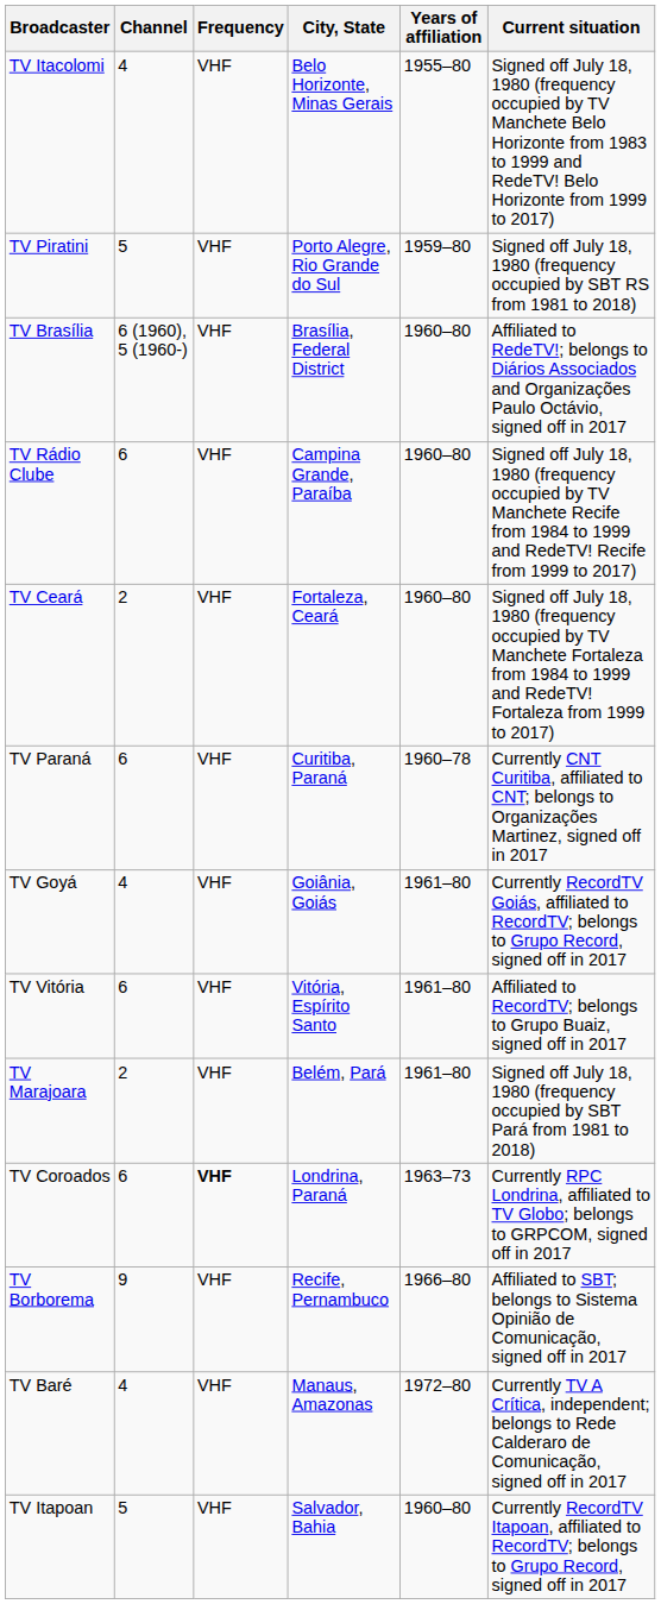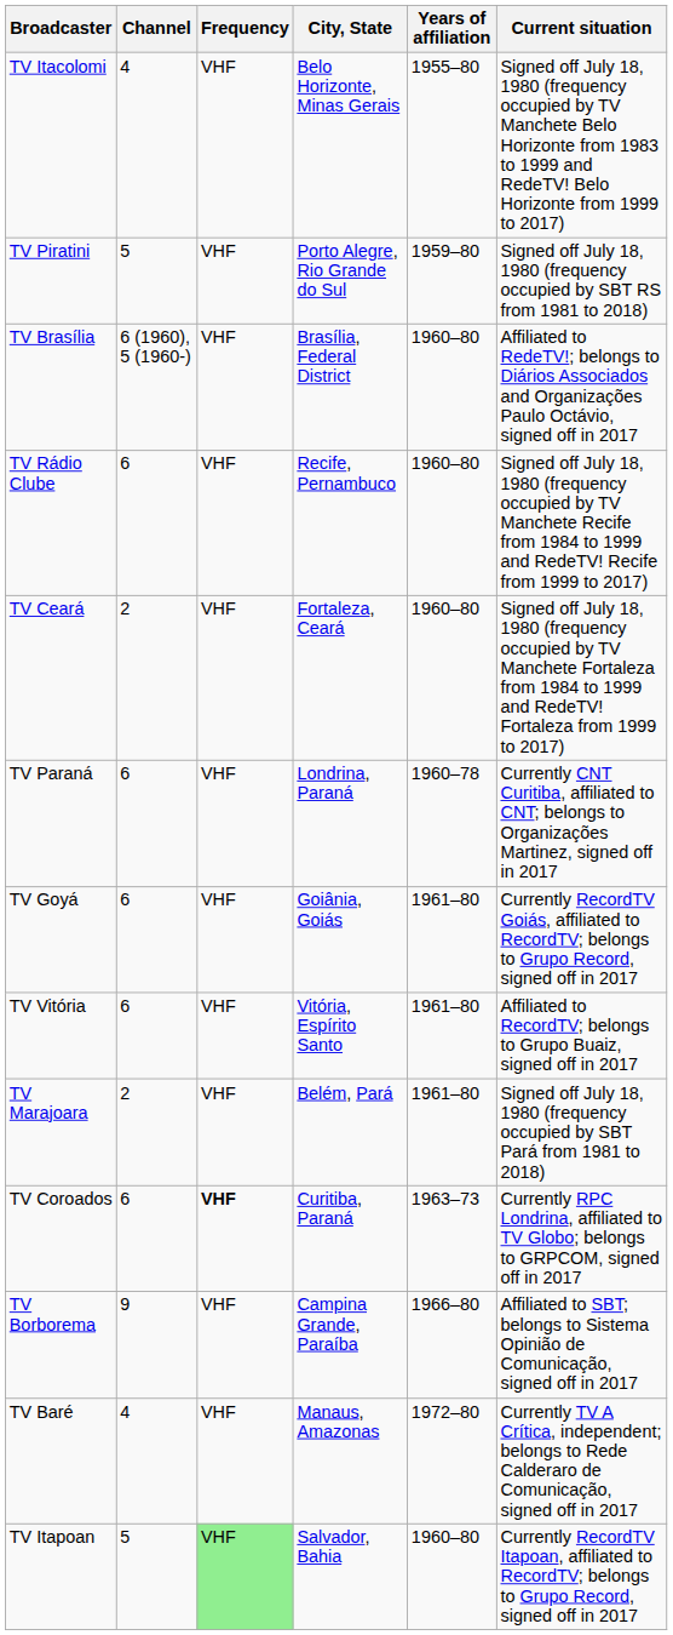 <table class="wikitable sortable">
 <tr>
 <th>Broadcaster</th>
 <th>Channel</th>
 <th>Frequency</th>
 <th>City, State</th>
 <th>Years of affiliation</th>
 <th>Current situation</th>
 </tr>
 <tr style="vertical-align: top; text-align: left;">
 <td><a href='#'>TV Itacolomi</a></td>
 <td>4</td>
 <td>VHF</td>
 <td><a href='#'>Belo Horizonte</a>, <a href='#'>Minas Gerais</a></td>
 <td>1955–80</td>
 <td>Signed off July 18, 1980 (frequency occupied by TV Manchete Belo Horizonte from 1983 to 1999 and RedeTV! Belo Horizonte from 1999 to 2017)</td>
 </tr>
 <tr style="vertical-align: top; text-align: left;">
 <td><a href='#'>TV Piratini</a></td>
 <td>5</td>
 <td>VHF</td>
 <td><a href='#'>Porto Alegre</a>, <a href='#'>Rio Grande do Sul</a></td>
 <td>1959–80</td>
 <td>Signed off July 18, 1980 (frequency occupied by SBT RS from 1981 to 2018)</td>
 </tr>
 <tr style="vertical-align: top; text-align: left;">
 <td><a href='#'>TV Brasília</a></td>
 <td>6 (1960), 5 (1960-)</td>
 <td>VHF</td>
 <td><a href='#'>Brasília</a>, <a href='#'>Federal District</a></td>
 <td>1960–80</td>
 <td>Affiliated to <a href='#'>RedeTV!</a>; belongs to <a href='#'>Diários Associados</a> and Organizações Paulo Octávio, signed off in 2017</td>
 </tr>
 <tr style="vertical-align: top; text-align: left;">
 <td><a href='#'>TV Rádio Clube</a></td>
 <td>6</td>
 <td>VHF</td>
-<td><a href='#'>Campina Grande</a>, <a href='#'>Paraíba</a></td>
+<td><a href='#'>Recife</a>, <a href='#'>Pernambuco</a></td>
 <td>1960–80</td>
 <td>Signed off July 18, 1980 (frequency occupied by TV Manchete Recife from 1984 to 1999 and RedeTV! Recife from 1999 to 2017)</td>
 </tr>
 <tr style="vertical-align: top; text-align: left;">
 <td><a href='#'>TV Ceará</a></td>
 <td>2</td>
 <td>VHF</td>
 <td><a href='#'>Fortaleza</a>, <a href='#'>Ceará</a></td>
 <td>1960–80</td>
 <td>Signed off July 18, 1980 (frequency occupied by TV Manchete Fortaleza from 1984 to 1999 and RedeTV! Fortaleza from 1999 to 2017)</td>
 </tr>
 <tr style="vertical-align: top; text-align: left;">
 <td>TV Paraná</td>
 <td>6</td>
 <td>VHF</td>
-<td><a href='#'>Curitiba</a>, <a href='#'>Paraná</a></td>
+<td><a href='#'>Londrina</a>, <a href='#'>Paraná</a></td>
 <td>1960–78</td>
 <td>Currently <a href='#'>CNT Curitiba</a>, affiliated to <a href='#'>CNT</a>; belongs to Organizações Martinez, signed off in 2017</td>
 </tr>
 <tr style="vertical-align: top; text-align: left;">
 <td>TV Goyá</td>
-<td>4</td>
+<td>6</td>
 <td>VHF</td>
 <td><a href='#'>Goiânia</a>, <a href='#'>Goiás</a></td>
 <td>1961–80</td>
 <td>Currently <a href='#'>RecordTV Goiás</a>, affiliated to <a href='#'>RecordTV</a>; belongs to <a href='#'>Grupo Record</a>, signed off in 2017</td>
 </tr>
 <tr style="vertical-align: top; text-align: left;">
 <td>TV Vitória</td>
 <td>6</td>
 <td>VHF</td>
 <td><a href='#'>Vitória</a>, <a href='#'>Espírito Santo</a></td>
 <td>1961–80</td>
 <td>Affiliated to <a href='#'>RecordTV</a>; belongs to Grupo Buaiz, signed off in 2017</td>
 </tr>
 <tr style="vertical-align: top; text-align: left;">
 <td><a href='#'>TV Marajoara</a></td>
 <td>2</td>
 <td>VHF</td>
 <td><a href='#'>Belém</a>, <a href='#'>Pará</a></td>
 <td>1961–80</td>
 <td>Signed off July 18, 1980 (frequency occupied by SBT Pará from 1981 to 2018)</td>
 </tr>
 <tr style="vertical-align: top; text-align: left;">
 <td>TV Coroados</td>
 <td>6</td>
 <td><strong>VHF</strong></td>
-<td><a href='#'>Londrina</a>, <a href='#'>Paraná</a></td>
+<td><a href='#'>Curitiba</a>, <a href='#'>Paraná</a></td>
 <td>1963–73</td>
 <td>Currently <a href='#'>RPC Londrina</a>, affiliated to <a href='#'>TV Globo</a>; belongs to GRPCOM, signed off in 2017</td>
 </tr>
 <tr style="vertical-align: top; text-align: left;">
 <td><a href='#'>TV Borborema</a></td>
 <td>9</td>
 <td>VHF</td>
-<td><a href='#'>Recife</a>, <a href='#'>Pernambuco</a></td>
+<td><a href='#'>Campina Grande</a>, <a href='#'>Paraíba</a></td>
 <td>1966–80</td>
 <td>Affiliated to <a href='#'>SBT</a>; belongs to Sistema Opinião de Comunicação, signed off in 2017</td>
 </tr>
 <tr style="vertical-align: top; text-align: left;">
 <td>TV Baré</td>
 <td>4</td>
 <td>VHF</td>
 <td><a href='#'>Manaus</a>, <a href='#'>Amazonas</a></td>
 <td>1972–80</td>
 <td>Currently <a href='#'>TV A Crítica</a>, independent; belongs to Rede Calderaro de Comunicação, signed off in 2017</td>
 </tr>
 <tr style="vertical-align: top; text-align: left;">
 <td>TV Itapoan</td>
 <td>5</td>
-<td>VHF</td>
+<td style="background: lightgreen;">VHF</td>
 <td><a href='#'>Salvador</a>, <a href='#'>Bahia</a></td>
 <td>1960–80</td>
 <td>Currently <a href='#'>RecordTV Itapoan</a>, affiliated to <a href='#'>RecordTV</a>; belongs to <a href='#'>Grupo Record</a>, signed off in 2017</td>
 </tr>
 </table>
